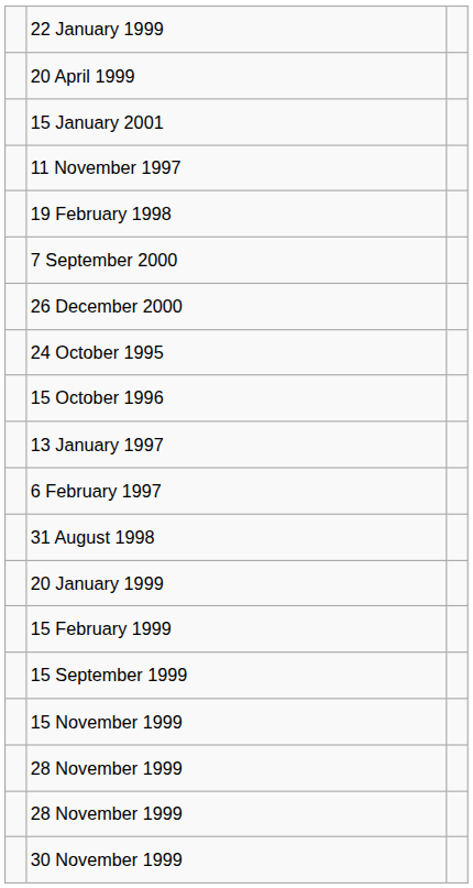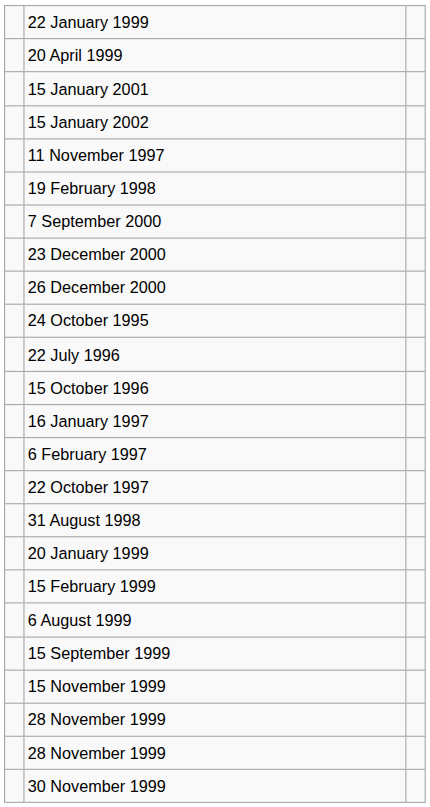 <table class="wikitable" style="font-size: 89%; float: left; width: 26em; margin-right: 1em; height: 700px">
 <tr>
 <td></td>
 <td>22 January 1999</td>
 <td></td>
 </tr>
 <tr>
 <td></td>
 <td>20 April 1999</td>
 <td></td>
 </tr>
 <tr>
 <td></td>
 <td>15 January 2001</td>
+<td></td>
+</tr>
+<tr>
+<td></td>
+<td>15 January 2002</td>
 <td></td>
 </tr>
 <tr>
 <td></td>
 <td>11 November 1997</td>
 <td></td>
 </tr>
 <tr>
 <td></td>
 <td>19 February 1998</td>
 <td></td>
 </tr>
 <tr>
 <td></td>
 <td>7 September 2000</td>
 <td></td>
 </tr>
 <tr>
 <td></td>
+<td>23 December 2000</td>
+<td></td>
+</tr>
+<tr>
+<td></td>
 <td>26 December 2000</td>
 <td></td>
 </tr>
 <tr>
 <td></td>
 <td>24 October 1995</td>
 <td></td>
 </tr>
 <tr>
 <td></td>
+<td>22 July 1996</td>
+<td></td>
+</tr>
+<tr>
+<td></td>
 <td>15 October 1996</td>
 <td></td>
 </tr>
 <tr>
 <td></td>
-<td>13 January 1997</td>
+<td>16 January 1997</td>
 <td></td>
 </tr>
 <tr>
 <td></td>
 <td>6 February 1997</td>
+<td></td>
+</tr>
+<tr>
+<td></td>
+<td>22 October 1997</td>
 <td></td>
 </tr>
 <tr>
 <td></td>
 <td>31 August 1998</td>
 <td></td>
 </tr>
 <tr>
 <td></td>
 <td>20 January 1999</td>
 <td></td>
 </tr>
 <tr>
 <td></td>
 <td>15 February 1999</td>
+<td></td>
+</tr>
+<tr>
+<td></td>
+<td>6 August 1999</td>
 <td></td>
 </tr>
 <tr>
 <td></td>
 <td>15 September 1999</td>
 <td></td>
 </tr>
 <tr>
 <td></td>
 <td>15 November 1999</td>
 <td></td>
 </tr>
 <tr>
 <td></td>
 <td>28 November 1999</td>
 <td></td>
 </tr>
 <tr>
 <td></td>
 <td>28 November 1999</td>
 <td></td>
 </tr>
 <tr>
 <td></td>
 <td>30 November 1999</td>
 <td></td>
 </tr>
 </table>
